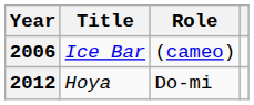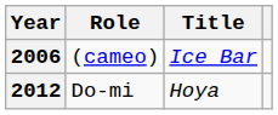 <table class="wikitable plainrowheaders sortable">
 <tr>
 <th scope="col">Year</th>
+<th scope="col">Role</th>
 <th scope="col">Title</th>
-<th scope="col">Role</th>
 <th scope="col" class="unsortable"></th>
 </tr>
 <tr>
 <th scope="row">2006</th>
+<td>(<a href='#'>cameo</a>)</td>
 <td><em><a href='#'>Ice Bar</a></em></td>
-<td>(<a href='#'>cameo</a>)</td>
 <td style="text-align:center"></td>
 </tr>
 <tr>
 <th scope="row">2012</th>
+<td>Do-mi</td>
 <td><em>Hoya</em></td>
-<td>Do-mi</td>
 <td style="text-align:center"></td>
 </tr>
 </table>
